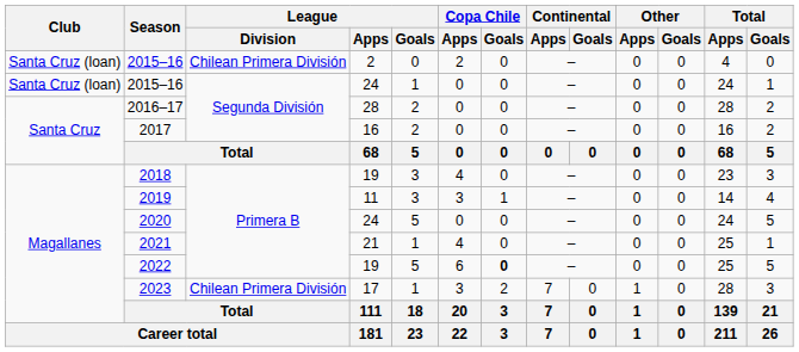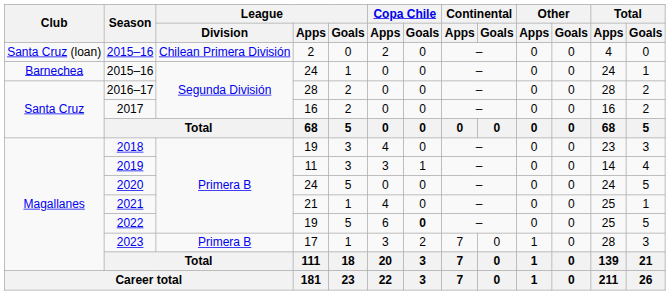 <table class=wikitable style=text-align:center>
 <tr>
 <th rowspan="2">Club</th>
 <th rowspan="2">Season</th>
 <th colspan="3">League</th>
 <th colspan="2"><a href='#'>Copa Chile</a></th>
 <th colspan="2">Continental</th>
 <th colspan="2">Other</th>
 <th colspan="2">Total</th>
 </tr>
 <tr>
 <th>Division</th>
 <th>Apps</th>
 <th>Goals</th>
 <th>Apps</th>
 <th>Goals</th>
 <th>Apps</th>
 <th>Goals</th>
 <th>Apps</th>
 <th>Goals</th>
 <th>Apps</th>
 <th>Goals</th>
 </tr>
 <tr>
 <td><a href='#'>Santa Cruz</a> (loan)</td>
 <td><a href='#'>2015–16</a></td>
 <td><a href='#'>Chilean Primera División</a></td>
 <td>2</td>
 <td>0</td>
 <td>2</td>
 <td>0</td>
 <td colspan="2">–</td>
 <td>0</td>
 <td>0</td>
 <td>4</td>
 <td>0</td>
 </tr>
 <tr>
-<td><a href='#'>Santa Cruz</a> (loan)</td>
+<td><a href='#'>Barnechea</a></td>
 <td>2015–16</td>
 <td rowspan="3"><a href='#'>Segunda División</a></td>
 <td>24</td>
 <td>1</td>
 <td>0</td>
 <td>0</td>
 <td colspan="2">–</td>
 <td>0</td>
 <td>0</td>
 <td>24</td>
 <td>1</td>
 </tr>
 <tr>
 <td rowspan="3"><a href='#'>Santa Cruz</a></td>
 <td>2016–17</td>
 <td>28</td>
 <td>2</td>
 <td>0</td>
 <td>0</td>
 <td colspan="2">–</td>
 <td>0</td>
 <td>0</td>
 <td>28</td>
 <td>2</td>
 </tr>
 <tr>
 <td>2017</td>
 <td>16</td>
 <td>2</td>
 <td>0</td>
 <td>0</td>
 <td colspan="2">–</td>
 <td>0</td>
 <td>0</td>
 <td>16</td>
 <td>2</td>
 </tr>
 <tr>
 <th colspan="2">Total</th>
 <th>68</th>
 <th>5</th>
 <th>0</th>
 <th>0</th>
 <th>0</th>
 <th>0</th>
 <th>0</th>
 <th>0</th>
 <th>68</th>
 <th>5</th>
 </tr>
 <tr>
 <td rowspan="7"><a href='#'>Magallanes</a></td>
 <td><a href='#'>2018</a></td>
 <td rowspan="5"><a href='#'>Primera B</a></td>
 <td>19</td>
 <td>3</td>
 <td>4</td>
 <td>0</td>
 <td colspan="2">–</td>
 <td>0</td>
 <td>0</td>
 <td>23</td>
 <td>3</td>
 </tr>
 <tr>
 <td><a href='#'>2019</a></td>
 <td>11</td>
 <td>3</td>
 <td>3</td>
 <td>1</td>
 <td colspan="2">–</td>
 <td>0</td>
 <td>0</td>
 <td>14</td>
 <td>4</td>
 </tr>
 <tr>
 <td><a href='#'>2020</a></td>
 <td>24</td>
 <td>5</td>
 <td>0</td>
 <td>0</td>
 <td colspan="2">–</td>
 <td>0</td>
 <td>0</td>
 <td>24</td>
 <td>5</td>
 </tr>
 <tr>
 <td><a href='#'>2021</a></td>
 <td>21</td>
 <td>1</td>
 <td>4</td>
 <td>0</td>
 <td colspan="2">–</td>
 <td>0</td>
 <td>0</td>
 <td>25</td>
 <td>1</td>
 </tr>
 <tr>
 <td><a href='#'>2022</a></td>
 <td>19</td>
 <td>5</td>
 <td>6</td>
 <td><strong>0</strong></td>
 <td colspan="2">–</td>
 <td>0</td>
 <td>0</td>
 <td>25</td>
 <td>5</td>
 </tr>
 <tr>
 <td><a href='#'>2023</a></td>
-<td><a href='#'>Chilean Primera División</a></td>
+<td><a href='#'>Primera B</a></td>
 <td>17</td>
 <td>1</td>
 <td>3</td>
 <td>2</td>
 <td>7</td>
 <td>0</td>
 <td>1</td>
 <td>0</td>
 <td>28</td>
 <td>3</td>
 </tr>
 <tr>
 <th colspan="2">Total</th>
 <th>111</th>
 <th>18</th>
 <th>20</th>
 <th>3</th>
 <th>7</th>
 <th>0</th>
 <th>1</th>
 <th>0</th>
 <th>139</th>
 <th>21</th>
 </tr>
 <tr>
 <th colspan="3">Career total</th>
 <th>181</th>
 <th>23</th>
 <th>22</th>
 <th>3</th>
 <th>7</th>
 <th>0</th>
 <th>1</th>
 <th>0</th>
 <th>211</th>
 <th>26</th>
 </tr>
 </table>
